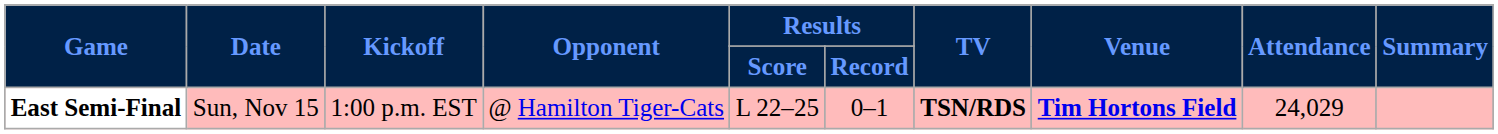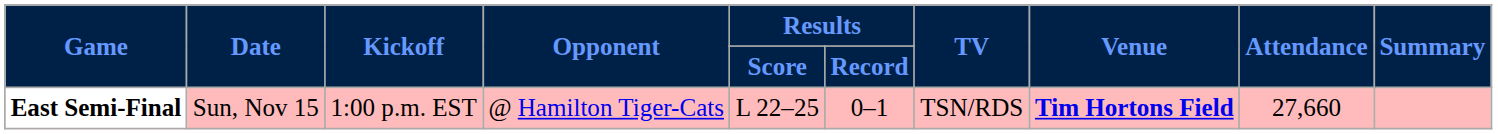 <table class="wikitable" style="font-size: 95%;">
 <tr>
 <th style="background:#002147;color:#6699FF;" rowspan=2>Game</th>
 <th style="background:#002147;color:#6699FF;" rowspan=2>Date</th>
 <th style="background:#002147;color:#6699FF;" rowspan=2>Kickoff</th>
 <th style="background:#002147;color:#6699FF;" rowspan=2>Opponent</th>
 <th style="background:#002147;color:#6699FF;" colspan=2>Results</th>
 <th style="background:#002147;color:#6699FF;" rowspan=2>TV</th>
 <th style="background:#002147;color:#6699FF;" rowspan=2>Venue</th>
 <th style="background:#002147;color:#6699FF;" rowspan=2>Attendance</th>
 <th style="background:#002147;color:#6699FF;" rowspan=2>Summary</th>
 </tr>
 <tr>
 <th style="background:#002147;color:#6699FF;">Score</th>
 <th style="background:#002147;color:#6699FF;">Record</th>
 </tr>
 <tr align="center" bgcolor="#ffbbbb">
 <th style="text-align:center; background:white;"><span>East Semi-Final</span></th>
 <td align="center">Sun, Nov 15</td>
 <td align="center">1:00 p.m. EST</td>
 <td align="center">@ <a href='#'>Hamilton Tiger-Cats</a></td>
 <td align="center">L 22–25</td>
 <td align="center">0–1</td>
-<td align="center"><strong>TSN/RDS</strong></td>
+<td align="center">TSN/RDS</td>
 <td align="center"><strong><a href='#'>Tim Hortons Field</a></strong></td>
-<td align="center">24,029</td>
+<td align="center">27,660</td>
 <td align="center"></td>
 </tr>
 </table>
